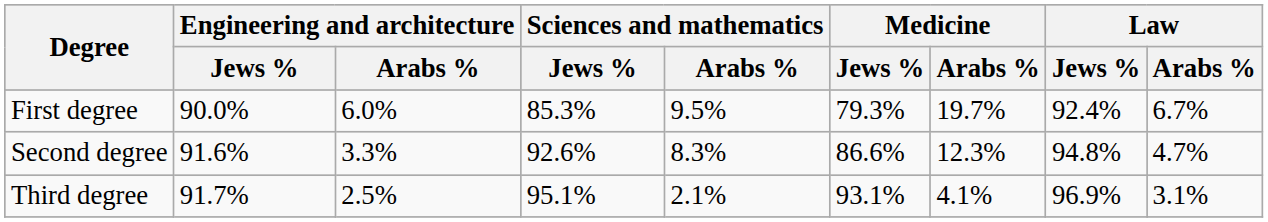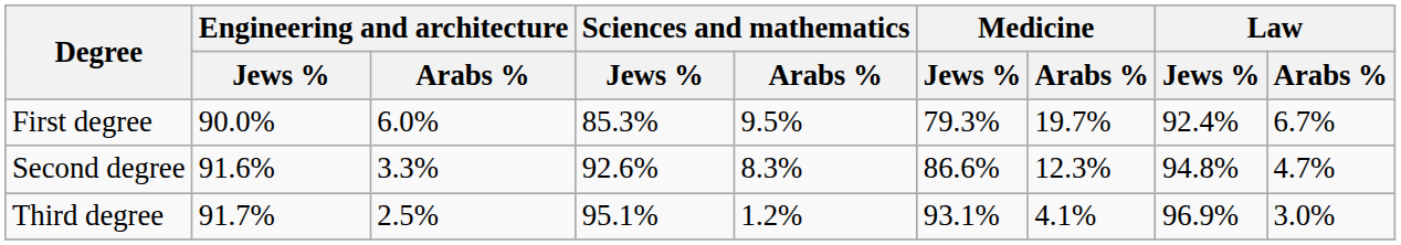 <table class="wikitable">
 <tr>
 <th rowspan=2>Degree</th>
 <th colspan=2>Engineering and architecture</th>
 <th colspan=2>Sciences and mathematics</th>
 <th colspan=2>Medicine</th>
 <th colspan=2>Law</th>
 </tr>
 <tr>
 <th>Jews %</th>
 <th>Arabs %</th>
 <th>Jews %</th>
 <th>Arabs %</th>
 <th>Jews %</th>
 <th>Arabs %</th>
 <th>Jews %</th>
 <th>Arabs %</th>
 </tr>
 <tr>
 <td>First degree</td>
 <td>90.0%</td>
 <td>6.0%</td>
 <td>85.3%</td>
 <td>9.5%</td>
 <td>79.3%</td>
 <td>19.7%</td>
 <td>92.4%</td>
 <td>6.7%</td>
 </tr>
 <tr>
 <td>Second degree</td>
 <td>91.6%</td>
 <td>3.3%</td>
 <td>92.6%</td>
 <td>8.3%</td>
 <td>86.6%</td>
 <td>12.3%</td>
 <td>94.8%</td>
 <td>4.7%</td>
 </tr>
 <tr>
 <td>Third degree</td>
 <td>91.7%</td>
 <td>2.5%</td>
 <td>95.1%</td>
-<td>2.1%</td>
+<td>1.2%</td>
 <td>93.1%</td>
 <td>4.1%</td>
 <td>96.9%</td>
-<td>3.1%</td>
+<td>3.0%</td>
 </tr>
 </table>
